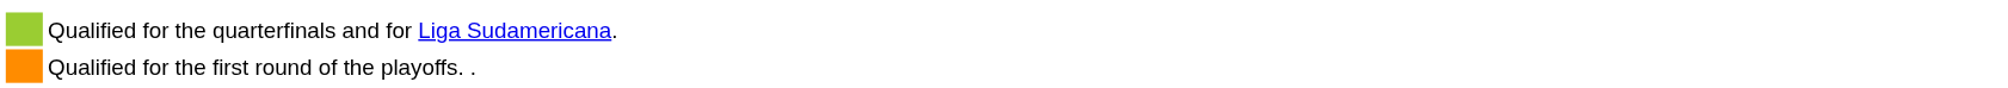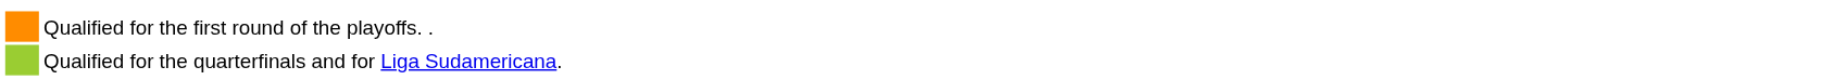 <table width=60%>
 <tr>
 <td style="width: 20px;"></td>
 <td bgcolor=#ffffff></td>
 </tr>
 <tr>
+<td bgcolor=#FF8C00></td>
+<td bgcolor=#ffffff><small>Qualified for the first round of the playoffs. .</small></td>
+</tr>
+<tr>
 <td bgcolor=#9ACD32></td>
 <td bgcolor=#ffffff><small>Qualified for the quarterfinals and for <a href='#'>Liga Sudamericana</a>.</small></td>
 </tr>
-<tr>
-<td bgcolor=#FF8C00></td>
-<td bgcolor=#ffffff><small>Qualified for the first round of the playoffs. .</small></td>
-</tr>
 </table>
